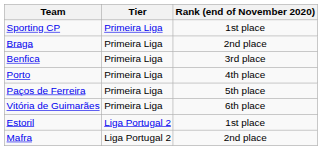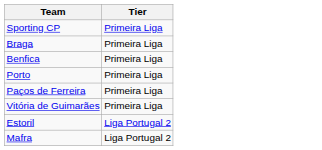 <table class="wikitable">
 <tr>
 <th>Team</th>
 <th>Tier</th>
-<th>Rank (end of November 2020)</th>
 </tr>
 <tr>
 <td><a href='#'>Sporting CP</a></td>
 <td><a href='#'>Primeira Liga</a></td>
-<td align=center>1st place</td>
 </tr>
 <tr>
 <td><a href='#'>Braga</a></td>
 <td>Primeira Liga</td>
-<td align=center>2nd place</td>
 </tr>
 <tr>
 <td><a href='#'>Benfica</a></td>
 <td>Primeira Liga</td>
-<td align=center>3rd place</td>
 </tr>
 <tr>
 <td><a href='#'>Porto</a></td>
 <td>Primeira Liga</td>
-<td align=center>4th place</td>
 </tr>
 <tr>
 <td><a href='#'>Paços de Ferreira</a></td>
 <td>Primeira Liga</td>
-<td align=center>5th place</td>
 </tr>
 <tr>
 <td><a href='#'>Vitória de Guimarães</a></td>
 <td>Primeira Liga</td>
-<td align=center>6th place</td>
 </tr>
 <tr>
 <td><a href='#'>Estoril</a></td>
 <td><a href='#'>Liga Portugal 2</a></td>
-<td align=center>1st place</td>
 </tr>
 <tr>
 <td><a href='#'>Mafra</a></td>
 <td>Liga Portugal 2</td>
-<td align=center>2nd place</td>
 </tr>
 </table>
